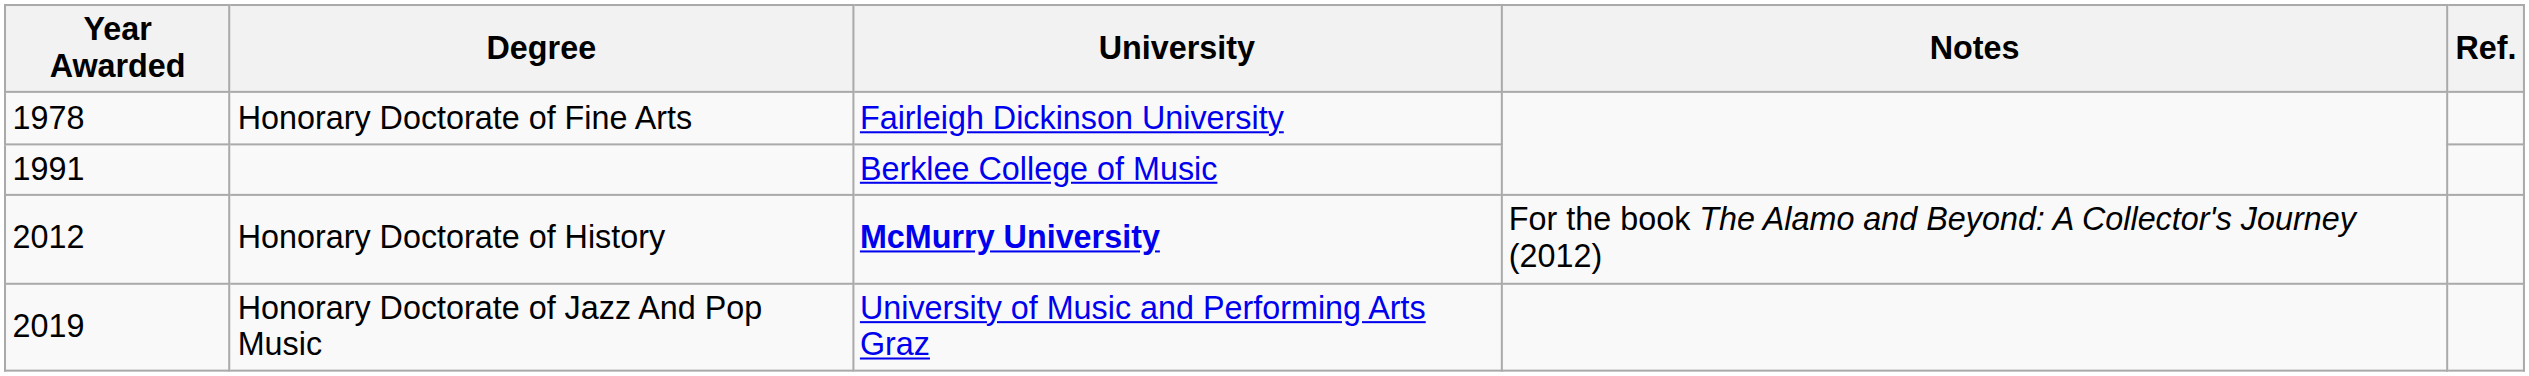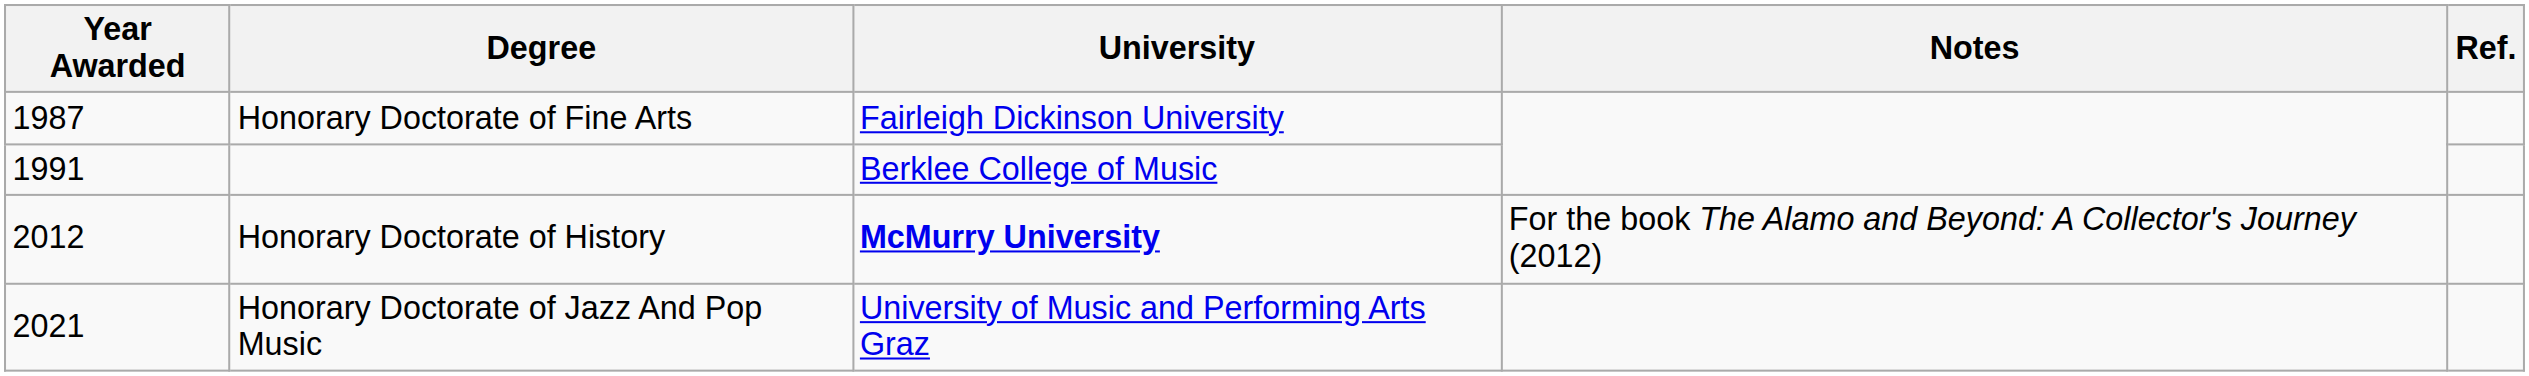 <table class="wikitable">
 <tr>
 <th>Year Awarded</th>
 <th>Degree</th>
 <th>University</th>
 <th>Notes</th>
 <th>Ref.</th>
 </tr>
 <tr>
-<td rowspan="1">1978</td>
+<td rowspan="1">1987</td>
 <td>Honorary Doctorate of Fine Arts</td>
 <td><a href='#'>Fairleigh Dickinson University</a></td>
 <td rowspan="2"></td>
 <td></td>
 </tr>
 <tr>
 <td rowspan="1">1991</td>
 <td></td>
 <td><a href='#'>Berklee College of Music</a></td>
 <td></td>
 </tr>
 <tr>
 <td rowspan="1">2012</td>
 <td>Honorary Doctorate of History</td>
 <td><strong><a href='#'>McMurry University</a></strong></td>
 <td>For the book <em>The Alamo and Beyond: A Collector's Journey</em> (2012)</td>
 <td></td>
 </tr>
 <tr>
-<td rowspan="1">2019</td>
+<td rowspan="1">2021</td>
 <td>Honorary Doctorate of Jazz And Pop Music</td>
 <td><a href='#'>University of Music and Performing Arts Graz</a></td>
 <td rowspan="1"></td>
 <td></td>
 </tr>
 </table>
